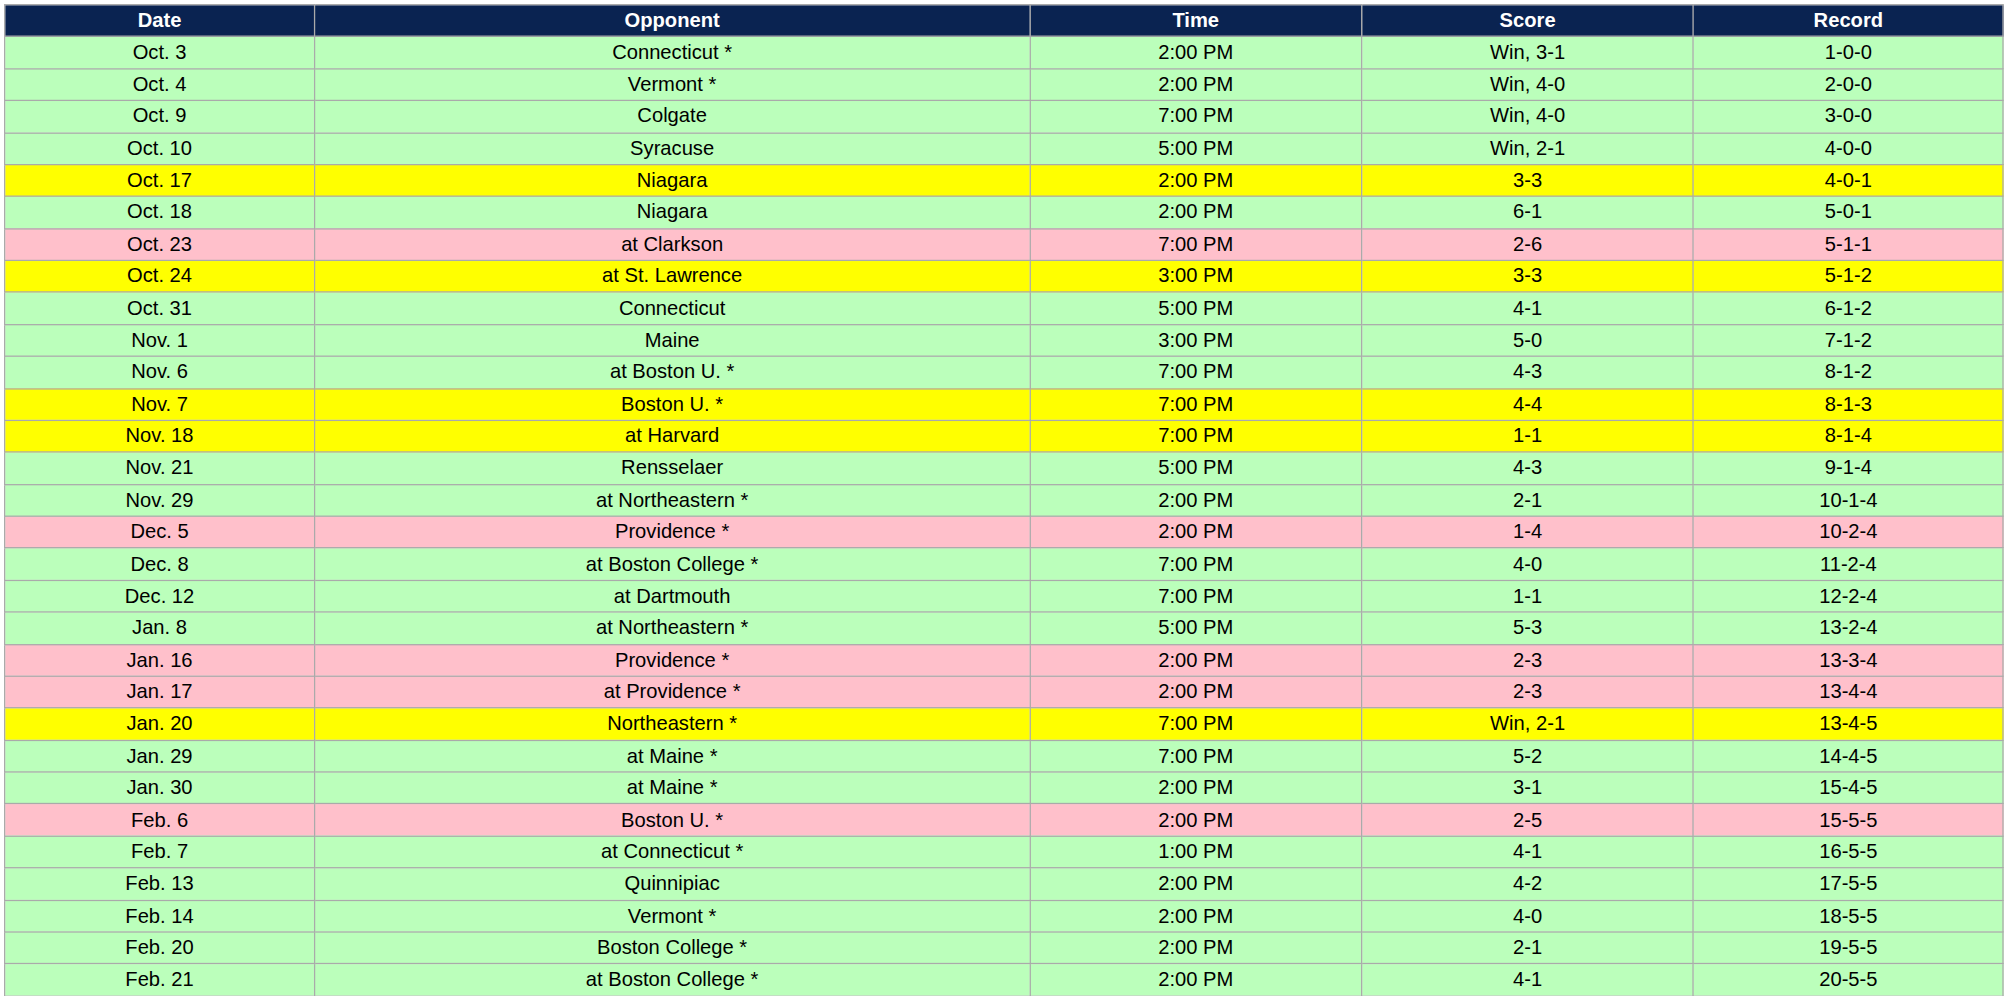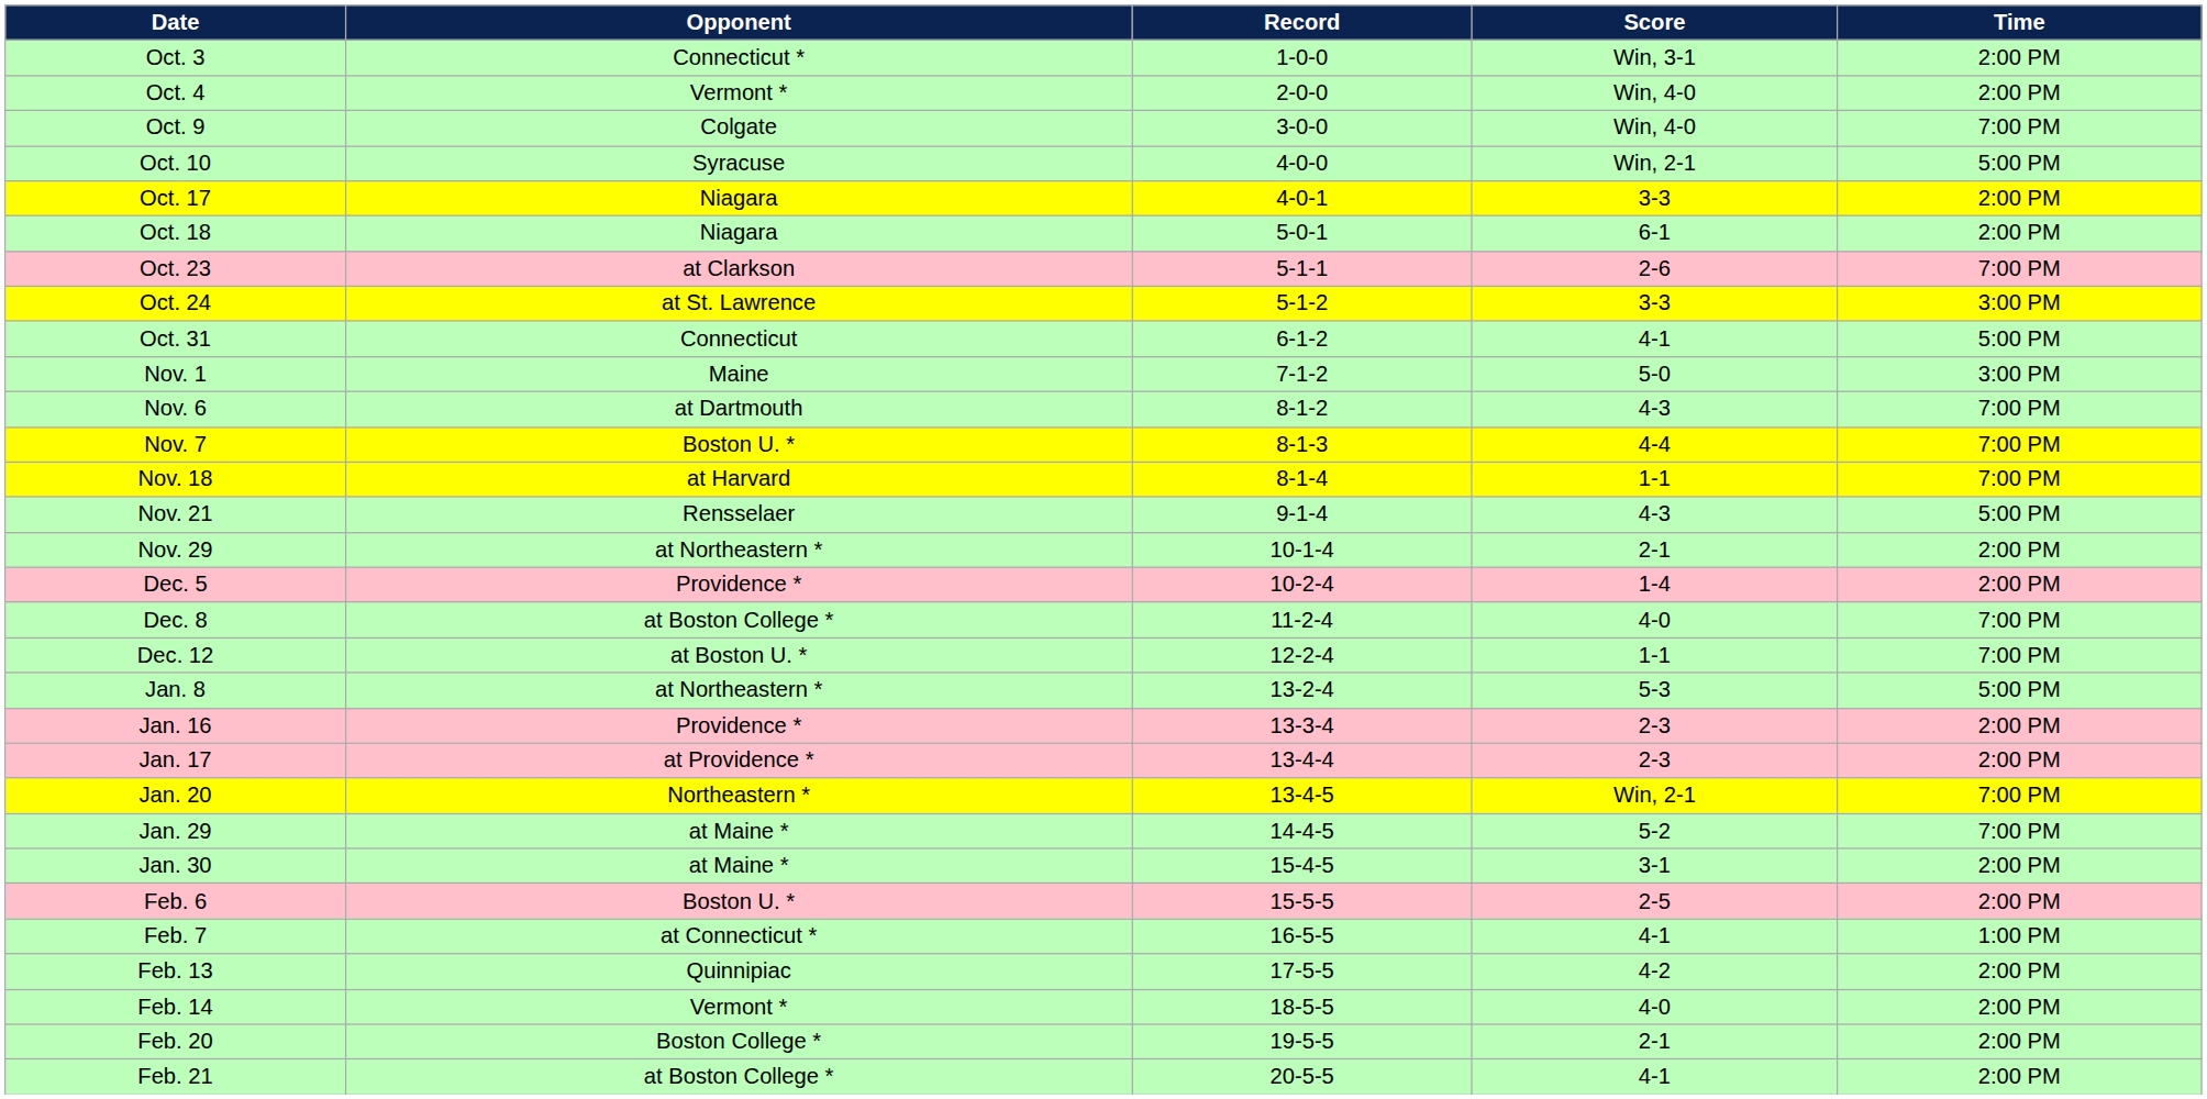 <table class="wikitable" style="width:80%;">
 <tr style="text-align:center; background:#0a2351; color:#fff;">
 <td><strong>Date</strong></td>
 <td><strong>Opponent</strong></td>
+<td><strong>Record</strong></td>
+<td><strong>Score</strong></td>
 <td><strong>Time</strong></td>
-<td><strong>Score</strong></td>
-<td><strong>Record</strong></td>
 </tr>
 <tr style="text-align:center; background:#bfb;">
 <td>Oct. 3</td>
 <td>Connecticut *</td>
+<td>1-0-0</td>
+<td>Win, 3-1</td>
 <td>2:00 PM</td>
-<td>Win, 3-1</td>
-<td>1-0-0</td>
 </tr>
 <tr style="text-align:center; background:#bfb;">
 <td>Oct. 4</td>
 <td>Vermont *</td>
+<td>2-0-0</td>
+<td>Win, 4-0</td>
 <td>2:00 PM</td>
-<td>Win, 4-0</td>
-<td>2-0-0</td>
 </tr>
 <tr style="text-align:center; background:#bfb;">
 <td>Oct. 9</td>
 <td>Colgate</td>
+<td>3-0-0</td>
+<td>Win, 4-0 </td>
 <td>7:00 PM</td>
-<td>Win, 4-0 </td>
-<td>3-0-0</td>
 </tr>
 <tr style="text-align:center; background:#bfb;">
 <td>Oct. 10</td>
 <td>Syracuse</td>
+<td>4-0-0</td>
+<td>Win, 2-1 </td>
 <td>5:00 PM</td>
-<td>Win, 2-1 </td>
-<td>4-0-0</td>
 </tr>
 <tr style="text-align:center; background:yellow;">
 <td>Oct. 17</td>
 <td>Niagara</td>
+<td>4-0-1</td>
+<td>3-3</td>
 <td>2:00 PM</td>
-<td>3-3</td>
-<td>4-0-1</td>
 </tr>
 <tr style="text-align:center; background:#bfb;">
 <td>Oct. 18</td>
 <td>Niagara</td>
+<td>5-0-1</td>
+<td>6-1</td>
 <td>2:00 PM</td>
-<td>6-1</td>
-<td>5-0-1</td>
 </tr>
 <tr style="text-align:center; background:pink;">
 <td>Oct. 23</td>
 <td>at Clarkson</td>
+<td>5-1-1</td>
+<td>2-6</td>
 <td>7:00 PM</td>
-<td>2-6</td>
-<td>5-1-1</td>
 </tr>
 <tr style="text-align:center; background:yellow;">
 <td>Oct. 24</td>
 <td>at St. Lawrence</td>
+<td>5-1-2</td>
+<td>3-3</td>
 <td>3:00 PM</td>
-<td>3-3</td>
-<td>5-1-2</td>
 </tr>
 <tr style="text-align:center; background:#bfb;">
 <td>Oct. 31</td>
 <td>Connecticut</td>
+<td>6-1-2</td>
+<td>4-1</td>
 <td>5:00 PM</td>
-<td>4-1</td>
-<td>6-1-2</td>
 </tr>
 <tr style="text-align:center; background:#bfb;">
 <td>Nov. 1</td>
 <td>Maine</td>
+<td>7-1-2</td>
+<td>5-0</td>
 <td>3:00 PM</td>
-<td>5-0</td>
-<td>7-1-2</td>
 </tr>
 <tr style="text-align:center; background:#bfb;">
 <td>Nov. 6</td>
-<td>at Boston U. *</td>
+<td>at Dartmouth</td>
+<td>8-1-2</td>
+<td>4-3</td>
 <td>7:00 PM</td>
-<td>4-3</td>
-<td>8-1-2</td>
 </tr>
 <tr style="text-align:center; background:yellow;">
 <td>Nov. 7</td>
 <td>Boston U. *</td>
+<td>8-1-3</td>
+<td>4-4</td>
 <td>7:00 PM</td>
-<td>4-4</td>
-<td>8-1-3</td>
 </tr>
 <tr style="text-align:center; background:yellow;">
 <td>Nov. 18</td>
 <td>at Harvard</td>
+<td>8-1-4</td>
+<td>1-1</td>
 <td>7:00 PM</td>
-<td>1-1</td>
-<td>8-1-4</td>
 </tr>
 <tr style="text-align:center; background:#bfb;">
 <td>Nov. 21</td>
 <td>Rensselaer</td>
+<td>9-1-4</td>
+<td>4-3</td>
 <td>5:00 PM</td>
-<td>4-3</td>
-<td>9-1-4</td>
 </tr>
 <tr style="text-align:center; background:#bfb;">
 <td>Nov. 29</td>
 <td>at Northeastern *</td>
+<td>10-1-4</td>
+<td>2-1</td>
 <td>2:00 PM</td>
-<td>2-1</td>
-<td>10-1-4</td>
 </tr>
 <tr style="text-align:center; background:pink;">
 <td>Dec. 5</td>
 <td>Providence *</td>
+<td>10-2-4</td>
+<td>1-4</td>
 <td>2:00 PM</td>
-<td>1-4</td>
-<td>10-2-4</td>
 </tr>
 <tr style="text-align:center; background:#bfb;">
 <td>Dec. 8</td>
 <td>at Boston College *</td>
+<td>11-2-4</td>
+<td>4-0</td>
 <td>7:00 PM</td>
-<td>4-0</td>
-<td>11-2-4</td>
 </tr>
 <tr style="text-align:center; background:#bfb;">
 <td>Dec. 12</td>
-<td>at Dartmouth</td>
+<td>at Boston U. *</td>
+<td>12-2-4</td>
+<td>1-1</td>
 <td>7:00 PM</td>
-<td>1-1</td>
-<td>12-2-4</td>
 </tr>
 <tr style="text-align:center; background:#bfb;">
 <td>Jan. 8</td>
 <td>at Northeastern *</td>
+<td>13-2-4</td>
+<td>5-3</td>
 <td>5:00 PM</td>
-<td>5-3</td>
-<td>13-2-4</td>
 </tr>
 <tr style="text-align:center; background:pink;">
 <td>Jan. 16</td>
 <td>Providence *</td>
+<td>13-3-4</td>
+<td>2-3</td>
 <td>2:00 PM</td>
-<td>2-3</td>
-<td>13-3-4</td>
 </tr>
 <tr style="text-align:center; background:pink;">
 <td>Jan. 17</td>
 <td>at Providence *</td>
+<td>13-4-4</td>
+<td>2-3</td>
 <td>2:00 PM</td>
-<td>2-3</td>
-<td>13-4-4</td>
 </tr>
 <tr style="text-align:center; background:yellow;">
 <td>Jan. 20</td>
 <td>Northeastern *</td>
+<td>13-4-5</td>
+<td>Win, 2-1 </td>
 <td>7:00 PM</td>
-<td>Win, 2-1 </td>
-<td>13-4-5</td>
 </tr>
 <tr style="text-align:center; background:#bfb;">
 <td>Jan. 29</td>
 <td>at Maine *</td>
+<td>14-4-5</td>
+<td>5-2</td>
 <td>7:00 PM</td>
-<td>5-2</td>
-<td>14-4-5</td>
 </tr>
 <tr style="text-align:center; background:#bfb;">
 <td>Jan. 30</td>
 <td>at Maine *</td>
+<td>15-4-5</td>
+<td>3-1</td>
 <td>2:00 PM</td>
-<td>3-1</td>
-<td>15-4-5</td>
 </tr>
 <tr style="text-align:center; background:pink;">
 <td>Feb. 6</td>
 <td>Boston U. *</td>
+<td>15-5-5</td>
+<td>2-5</td>
 <td>2:00 PM</td>
-<td>2-5</td>
-<td>15-5-5</td>
 </tr>
 <tr style="text-align:center; background:#bfb;">
 <td>Feb. 7</td>
 <td>at Connecticut *</td>
+<td>16-5-5</td>
+<td>4-1</td>
 <td>1:00 PM</td>
-<td>4-1</td>
-<td>16-5-5</td>
 </tr>
 <tr style="text-align:center; background:#bfb;">
 <td>Feb. 13</td>
 <td>Quinnipiac</td>
+<td>17-5-5</td>
+<td>4-2</td>
 <td>2:00 PM</td>
-<td>4-2</td>
-<td>17-5-5</td>
 </tr>
 <tr style="text-align:center; background:#bfb;">
 <td>Feb. 14</td>
 <td>Vermont *</td>
+<td>18-5-5</td>
+<td>4-0</td>
 <td>2:00 PM</td>
-<td>4-0</td>
-<td>18-5-5</td>
 </tr>
 <tr style="text-align:center; background:#bfb;">
 <td>Feb. 20</td>
 <td>Boston College *</td>
+<td>19-5-5</td>
+<td>2-1</td>
 <td>2:00 PM</td>
-<td>2-1</td>
-<td>19-5-5</td>
 </tr>
 <tr style="text-align:center; background:#bfb;">
 <td>Feb. 21</td>
 <td>at Boston College *</td>
+<td>20-5-5</td>
+<td>4-1</td>
 <td>2:00 PM</td>
-<td>4-1</td>
-<td>20-5-5</td>
 </tr>
 </table>
